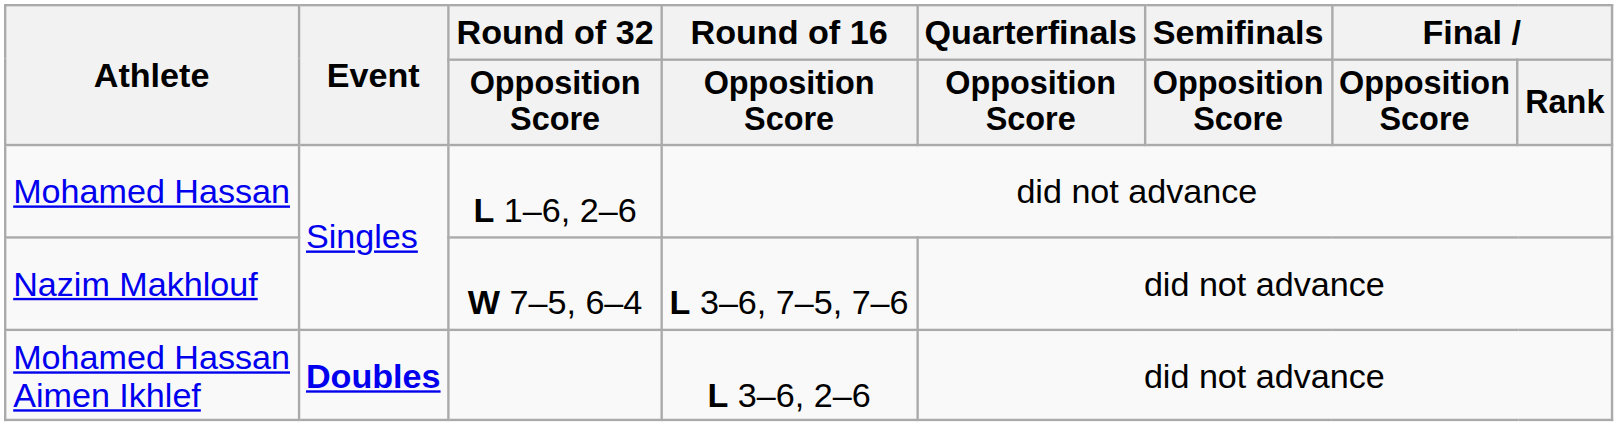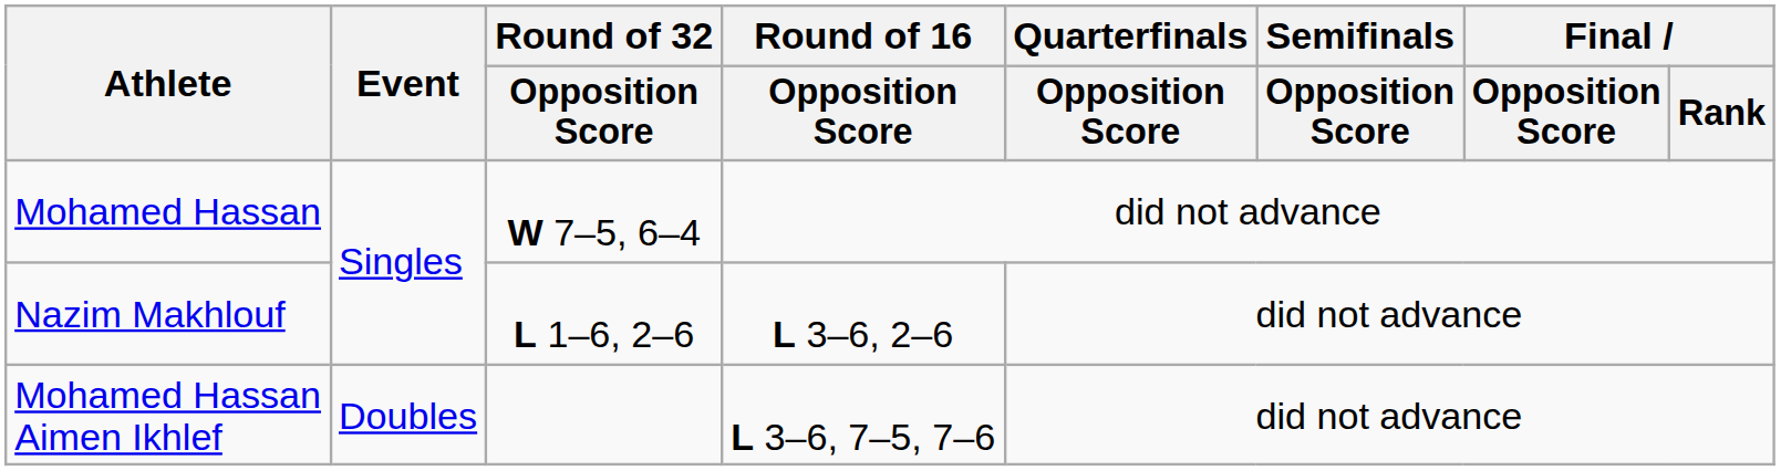 <table class=wikitable style="font-size:90%">
 <tr>
 <th rowspan="2">Athlete</th>
 <th rowspan="2">Event</th>
 <th>Round of 32</th>
 <th>Round of 16</th>
 <th>Quarterfinals</th>
 <th>Semifinals</th>
 <th colspan=2>Final / </th>
 </tr>
 <tr style="font-size:95%">
 <th>Opposition<br>Score</th>
 <th>Opposition<br>Score</th>
 <th>Opposition<br>Score</th>
 <th>Opposition<br>Score</th>
 <th>Opposition<br>Score</th>
 <th>Rank</th>
 </tr>
 <tr align=center>
 <td align=left><a href='#'>Mohamed Hassan</a></td>
 <td align=left rowspan=2><a href='#'>Singles</a></td>
-<td><br><strong>L</strong> 1–6, 2–6</td>
+<td><br><strong>W</strong> 7–5, 6–4</td>
 <td colspan=5>did not advance</td>
 </tr>
 <tr align=center>
 <td align=left><a href='#'>Nazim Makhlouf</a></td>
-<td><br><strong>W</strong> 7–5, 6–4</td>
-<td><br><strong>L</strong> 3–6, 7–5, 7–6</td>
+<td><br><strong>L</strong> 1–6, 2–6</td>
+<td><br><strong>L</strong> 3–6, 2–6</td>
 <td colspan=4>did not advance</td>
 </tr>
 <tr align=center>
 <td align=left><a href='#'>Mohamed Hassan</a><br><a href='#'>Aimen Ikhlef</a></td>
-<td align=left><strong><a href='#'>Doubles</a></strong></td>
+<td align=left><a href='#'>Doubles</a></td>
 <td></td>
-<td><br><strong>L</strong> 3–6, 2–6</td>
+<td><br><strong>L</strong> 3–6, 7–5, 7–6</td>
 <td colspan=4>did not advance</td>
 </tr>
 </table>
